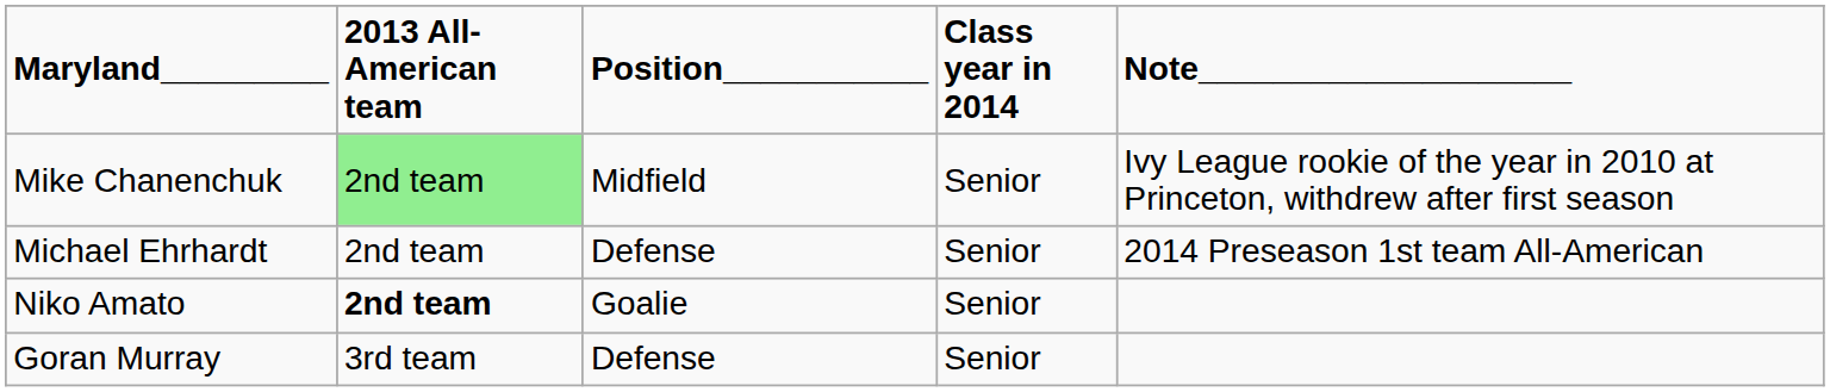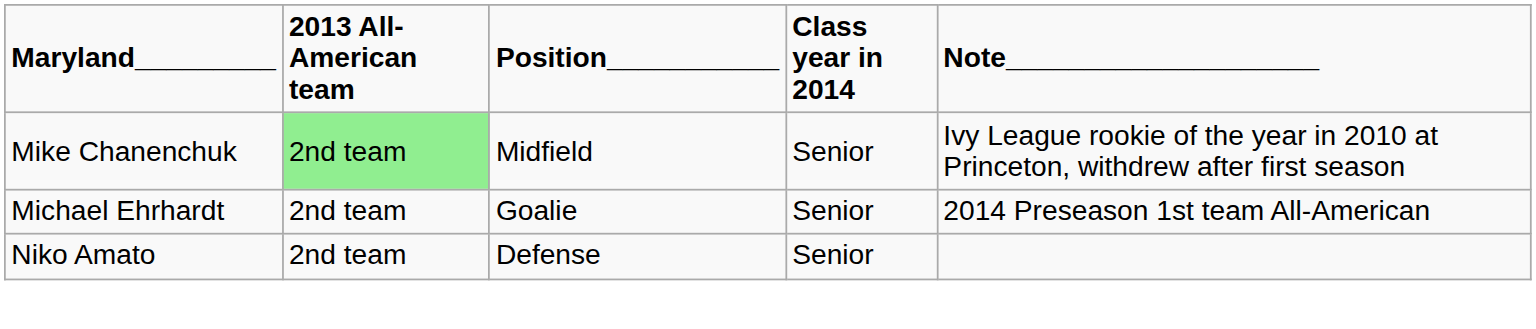 <table class="wikitable">
 <tr style="text-align:left;">
 <td><strong>Maryland_________</strong></td>
 <td><strong>2013 All-American team</strong></td>
 <td><strong>Position___________</strong></td>
 <td><strong>Class year in 2014</strong></td>
 <td><strong>Note____________________</strong></td>
 </tr>
 <tr style="text-align:left;">
 <td>Mike Chanenchuk</td>
 <td style="background: lightgreen;">2nd team</td>
 <td>Midfield</td>
 <td>Senior</td>
 <td>Ivy League rookie of the year in 2010 at Princeton, withdrew after first season</td>
 </tr>
 <tr style="text-align:left;">
 <td>Michael Ehrhardt</td>
 <td>2nd team</td>
-<td>Defense</td>
+<td>Goalie</td>
 <td>Senior</td>
 <td>2014 Preseason 1st team All-American</td>
 </tr>
 <tr style="text-align:left;">
 <td>Niko Amato</td>
-<td><strong>2nd team</strong></td>
-<td>Goalie</td>
-<td>Senior</td>
-<td></td>
-</tr>
-<tr style="text-align:left;">
-<td>Goran Murray</td>
-<td>3rd team</td>
+<td>2nd team</td>
 <td>Defense</td>
 <td>Senior</td>
 <td></td>
 </tr>
 </table>
